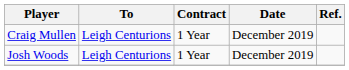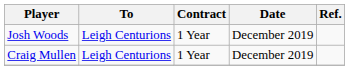 <table class="wikitable">
 <tr>
 <th>Player</th>
 <th>To</th>
 <th>Contract</th>
 <th>Date</th>
 <th>Ref.</th>
 </tr>
 <tr>
-<td> <a href='#'>Craig Mullen</a></td>
+<td> <a href='#'>Josh Woods</a></td>
 <td> <a href='#'>Leigh Centurions</a></td>
 <td>1 Year</td>
 <td>December 2019</td>
 <td></td>
 </tr>
 <tr>
-<td> <a href='#'>Josh Woods</a></td>
+<td> <a href='#'>Craig Mullen</a></td>
 <td> <a href='#'>Leigh Centurions</a></td>
 <td>1 Year</td>
 <td>December 2019</td>
 <td></td>
 </tr>
 <tr>
 </tr>
 </table>
